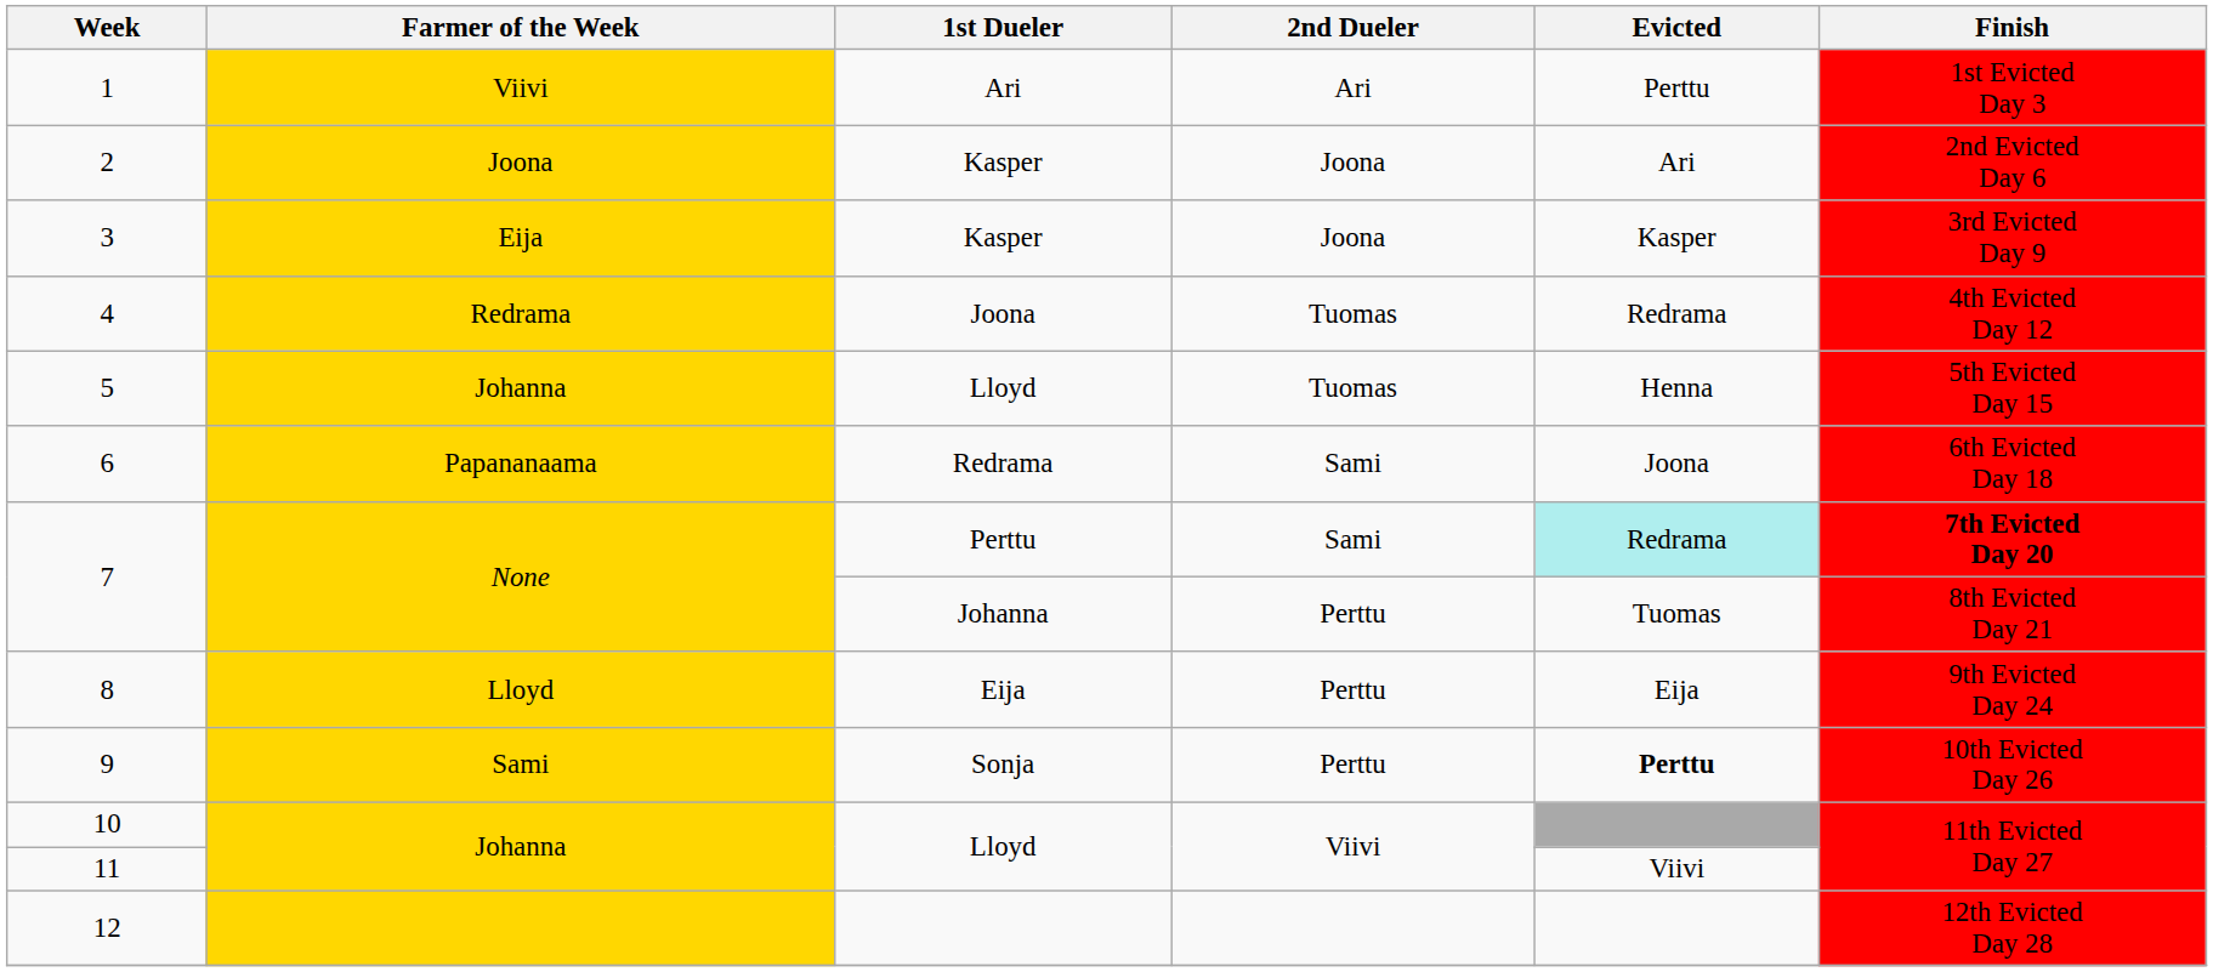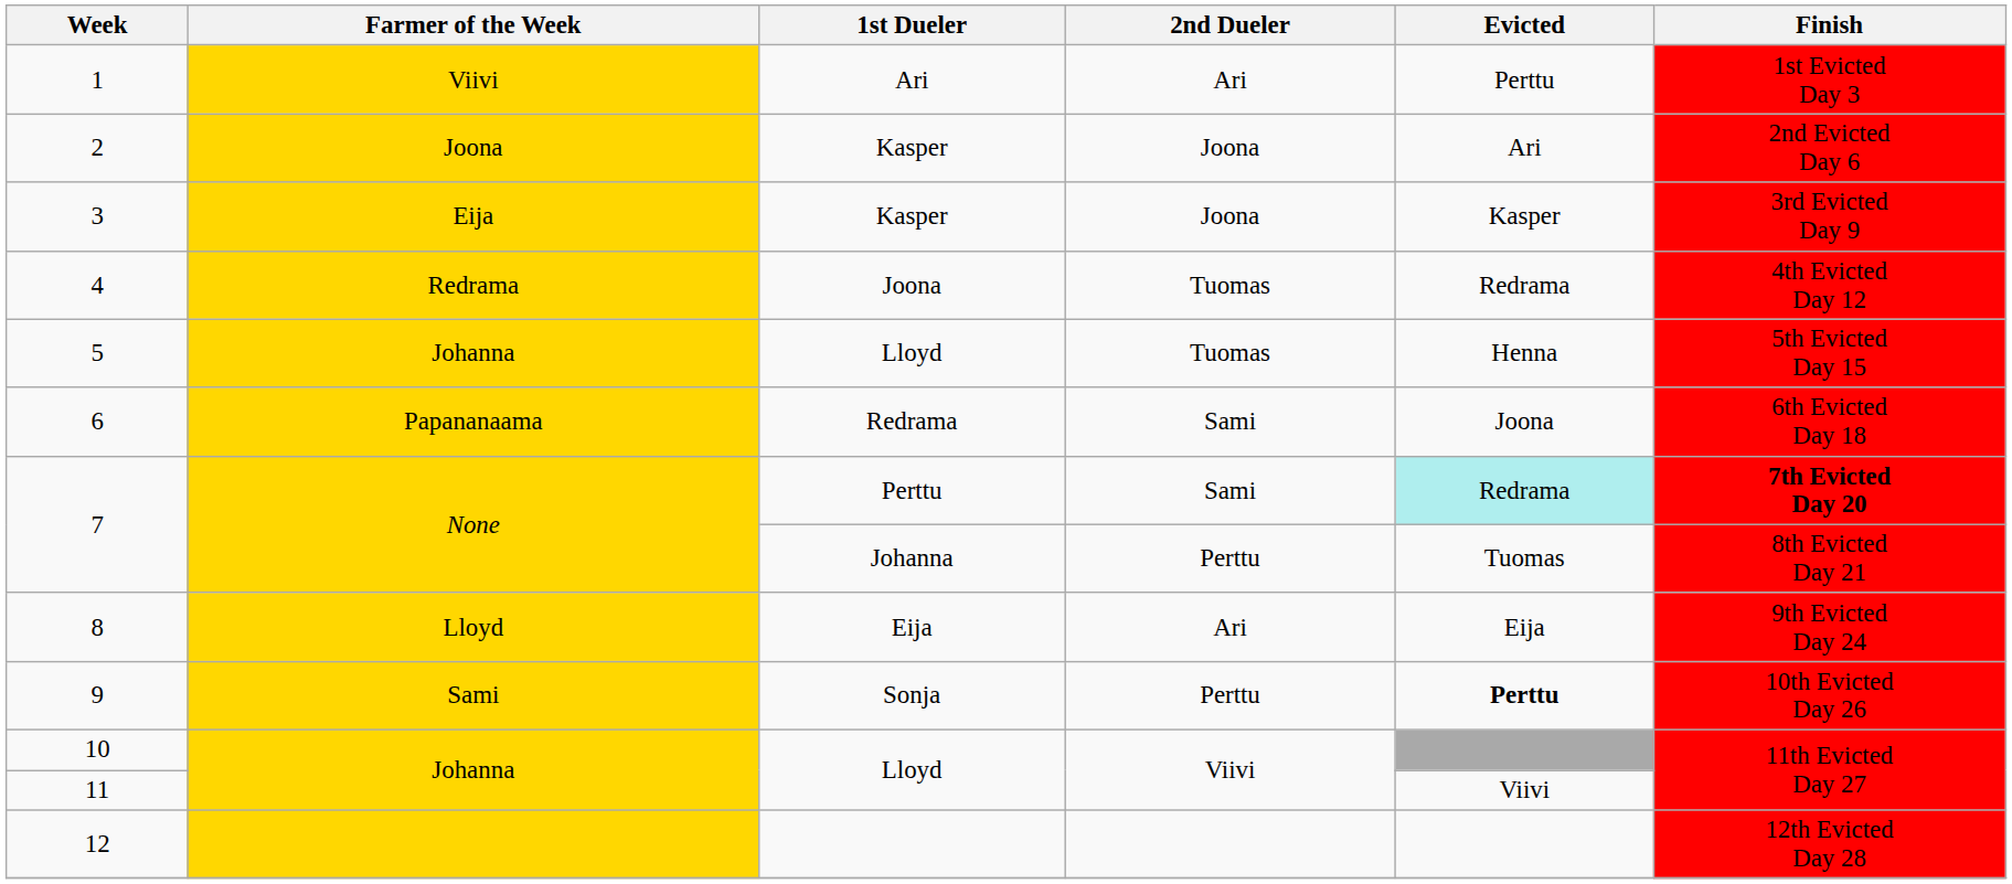 <table class="wikitable" style="font-size:100%; text-align:center; width: 80%; margin-left: auto; margin-right: auto;">
 <tr>
 <th>Week</th>
 <th>Farmer of the Week</th>
 <th>1st Dueler</th>
 <th>2nd Dueler</th>
 <th>Evicted</th>
 <th>Finish</th>
 </tr>
 <tr>
 <td>1</td>
 <td style="background:gold;">Viivi</td>
 <td>Ari</td>
 <td>Ari</td>
 <td>Perttu</td>
 <td style="background:#ff0000">1st Evicted<br>Day 3</td>
 </tr>
 <tr>
 <td>2</td>
 <td style="background:gold;">Joona</td>
 <td>Kasper</td>
 <td>Joona</td>
 <td>Ari</td>
 <td style="background:#ff0000">2nd Evicted<br>Day 6</td>
 </tr>
 <tr>
 <td>3</td>
 <td style="background:gold;">Eija</td>
 <td>Kasper</td>
 <td>Joona</td>
 <td>Kasper</td>
 <td style="background:#ff0000">3rd Evicted<br>Day 9</td>
 </tr>
 <tr>
 <td>4</td>
 <td style="background:gold;">Redrama</td>
 <td>Joona</td>
 <td>Tuomas</td>
 <td>Redrama</td>
 <td style="background:#ff0000">4th Evicted<br>Day 12</td>
 </tr>
 <tr>
 <td>5</td>
 <td style="background:gold;">Johanna</td>
 <td>Lloyd</td>
 <td>Tuomas</td>
 <td>Henna</td>
 <td style="background:#ff0000">5th Evicted<br>Day 15</td>
 </tr>
 <tr>
 <td>6</td>
 <td style="background:gold;">Papananaama</td>
 <td>Redrama</td>
 <td>Sami</td>
 <td>Joona</td>
 <td style="background:#ff0000">6th Evicted<br>Day 18</td>
 </tr>
 <tr>
 <td rowspan="2">7</td>
 <td rowspan="2" style="background:gold;"><em>None</em></td>
 <td rowspan="1">Perttu</td>
 <td>Sami</td>
 <td rowspan="1" style="background: paleturquoise;">Redrama</td>
 <td rowspan="1" style="background:#ff0000"><strong>7th Evicted<br>Day 20</strong></td>
 </tr>
 <tr>
 <td rowspan="1">Johanna</td>
 <td>Perttu</td>
 <td rowspan="1">Tuomas</td>
 <td rowspan="1" style="background:#ff0000">8th Evicted<br>Day 21</td>
 </tr>
 <tr>
 <td>8</td>
 <td style="background:gold;">Lloyd</td>
 <td>Eija</td>
-<td>Perttu</td>
+<td>Ari</td>
 <td>Eija</td>
 <td style="background:#ff0000">9th Evicted<br>Day 24</td>
 </tr>
 <tr>
 <td>9</td>
 <td style="background:gold;">Sami</td>
 <td>Sonja</td>
 <td>Perttu</td>
 <td><strong>Perttu</strong></td>
 <td style="background:#ff0000">10th Evicted<br>Day 26</td>
 </tr>
 <tr>
 <td rowspan="1">10</td>
 <td rowspan="2" style="background:gold;">Johanna</td>
 <td rowspan="2">Lloyd</td>
 <td rowspan="2">Viivi</td>
 <td rowspan="1" bgcolor="darkgrey"></td>
 <td rowspan="2" style="background:#ff0000">11th Evicted<br>Day 27</td>
 </tr>
 <tr>
 <td rowspan="1">11</td>
 <td rowspan="1">Viivi</td>
 </tr>
 <tr>
 <td>12</td>
 <td style="background:gold;"></td>
 <td></td>
 <td></td>
 <td></td>
 <td style="background:#ff0000">12th Evicted<br>Day 28</td>
 </tr>
 <tr>
 </tr>
 </table>
